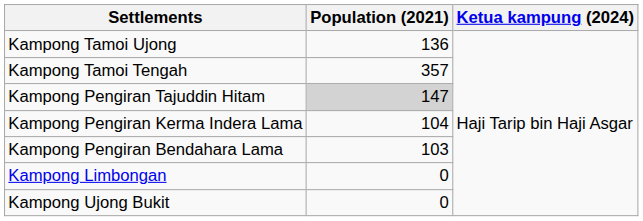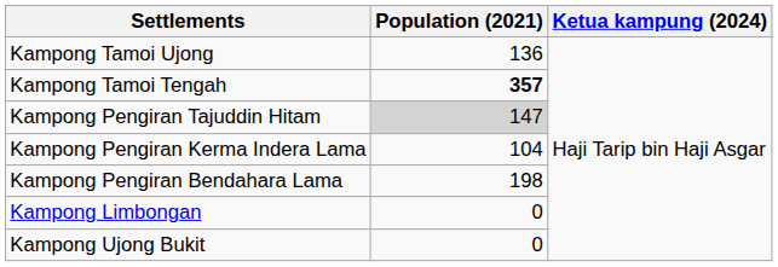 <table class="wikitable">
 <tr>
 <th>Settlements</th>
 <th>Population (2021)</th>
 <th><a href='#'>Ketua kampung</a> (2024)</th>
 </tr>
 <tr>
 <td>Kampong Tamoi Ujong</td>
 <td align="right">136</td>
 <td rowspan="7">Haji Tarip bin Haji Asgar</td>
 </tr>
 <tr>
 <td>Kampong Tamoi Tengah</td>
-<td align="right">357</td>
+<td align="right"><strong>357</strong></td>
 </tr>
 <tr>
 <td>Kampong Pengiran Tajuddin Hitam</td>
 <td align="right" style="background: lightgrey;">147</td>
 </tr>
 <tr>
 <td>Kampong Pengiran Kerma Indera Lama</td>
 <td align="right">104</td>
 </tr>
 <tr>
 <td>Kampong Pengiran Bendahara Lama</td>
-<td align="right">103</td>
+<td align="right">198</td>
 </tr>
 <tr>
 <td><a href='#'>Kampong Limbongan</a></td>
 <td align="right">0</td>
 </tr>
 <tr>
 <td>Kampong Ujong Bukit</td>
 <td align="right">0</td>
 </tr>
 </table>
